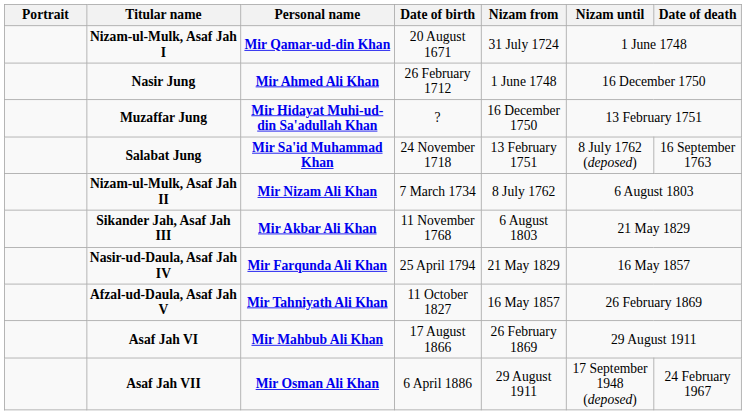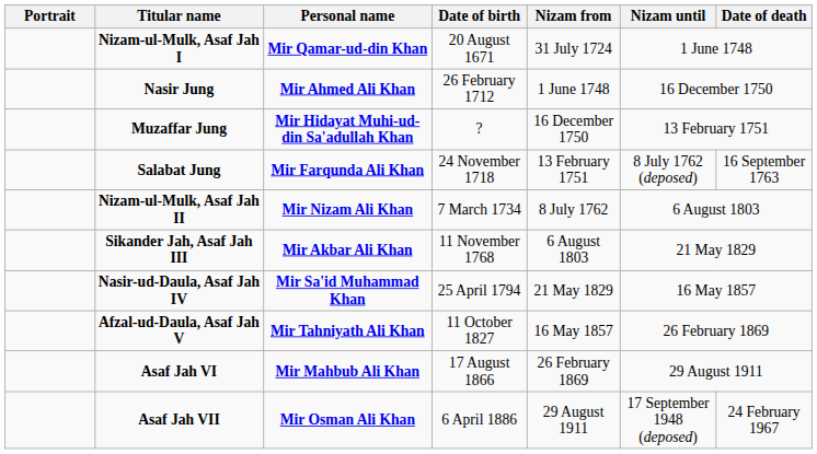 <table class="wikitable" style="text-align:center">
 <tr>
 <th width=8%>Portrait</th>
 <th width=15%>Titular name</th>
 <th width=15%>Personal name</th>
 <th width=8%>Date of birth</th>
 <th width=8%>Nizam from</th>
 <th width=8%>Nizam until</th>
 <th width=8%>Date of death</th>
 </tr>
 <tr>
 <td></td>
 <td><strong>Nizam-ul-Mulk, Asaf Jah I</strong><br></td>
 <td><strong><a href='#'>Mir Qamar-ud-din Khan</a></strong></td>
 <td>20 August 1671</td>
 <td>31 July 1724</td>
 <td colspan="2">1 June 1748</td>
 </tr>
 <tr>
 <td></td>
 <td><strong>Nasir Jung</strong><br></td>
 <td><strong><a href='#'>Mir Ahmed Ali Khan</a></strong></td>
 <td>26 February 1712</td>
 <td>1 June 1748</td>
 <td colspan="2">16 December 1750</td>
 </tr>
 <tr>
 <td></td>
 <td><strong>Muzaffar Jung</strong><br></td>
 <td><strong><a href='#'>Mir Hidayat Muhi-ud-din Sa'adullah Khan</a></strong></td>
 <td>?</td>
 <td>16 December 1750</td>
 <td colspan="2">13 February 1751</td>
 </tr>
 <tr>
 <td></td>
 <td><strong>Salabat Jung</strong><br></td>
-<td><strong><a href='#'>Mir Sa'id Muhammad Khan</a></strong></td>
+<td><strong><a href='#'>Mir Farqunda Ali Khan</a></strong></td>
 <td>24 November 1718</td>
 <td>13 February 1751</td>
 <td>8 July 1762<br>(<em>deposed</em>)</td>
 <td>16 September 1763</td>
 </tr>
 <tr>
 <td></td>
 <td><strong>Nizam-ul-Mulk, Asaf Jah II</strong><br></td>
 <td><strong><a href='#'>Mir Nizam Ali Khan</a></strong></td>
 <td>7 March 1734</td>
 <td>8 July 1762</td>
 <td colspan="2">6 August 1803</td>
 </tr>
 <tr>
 <td></td>
 <td><strong>Sikander Jah, Asaf Jah III</strong><br></td>
 <td><strong><a href='#'>Mir Akbar Ali Khan</a></strong></td>
 <td>11 November 1768</td>
 <td>6 August 1803</td>
 <td colspan="2">21 May 1829</td>
 </tr>
 <tr>
 <td></td>
 <td><strong>Nasir-ud-Daula, Asaf Jah IV</strong><br></td>
-<td><strong><a href='#'>Mir Farqunda Ali Khan</a></strong></td>
+<td><strong><a href='#'>Mir Sa'id Muhammad Khan</a></strong></td>
 <td>25 April 1794</td>
 <td>21 May 1829</td>
 <td colspan="2">16 May 1857</td>
 </tr>
 <tr>
 <td></td>
 <td><strong>Afzal-ud-Daula, Asaf Jah V</strong><br></td>
 <td><strong><a href='#'>Mir Tahniyath Ali Khan</a></strong></td>
 <td>11 October 1827</td>
 <td>16 May 1857</td>
 <td colspan="2">26 February 1869</td>
 </tr>
 <tr>
 <td></td>
 <td><strong>Asaf Jah VI</strong><br></td>
 <td><strong><a href='#'>Mir Mahbub Ali Khan</a></strong></td>
 <td>17 August 1866</td>
 <td>26 February 1869</td>
 <td colspan="2">29 August 1911</td>
 </tr>
 <tr>
 <td></td>
 <td><strong>Asaf Jah VII</strong><br></td>
 <td><strong><a href='#'>Mir Osman Ali Khan</a></strong></td>
 <td>6 April 1886</td>
 <td>29 August 1911</td>
 <td>17 September 1948<br>(<em>deposed</em>)</td>
 <td>24 February 1967</td>
 </tr>
 </table>
